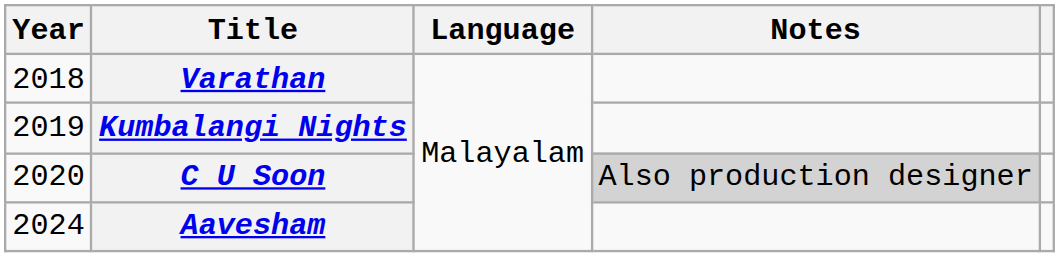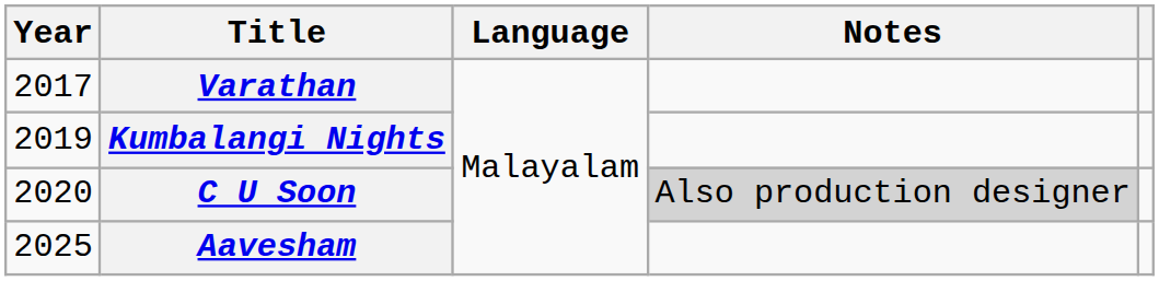 <table class="wikitable sortable plainrowheaders">
 <tr style="text-align:center;">
 <th>Year</th>
 <th>Title</th>
 <th>Language</th>
 <th class="unsortable">Notes</th>
 <th class="unsortable"></th>
 </tr>
 <tr>
-<td>2018</td>
+<td>2017</td>
 <th scope="row"><em><a href='#'>Varathan</a></em></th>
 <td rowspan="4">Malayalam</td>
 <td></td>
 <td></td>
 </tr>
 <tr>
 <td>2019</td>
 <th scope="row"><em><a href='#'>Kumbalangi Nights</a></em></th>
 <td></td>
 <td></td>
 </tr>
 <tr>
 <td>2020</td>
 <th scope="row"><em><a href='#'>C U Soon</a></em></th>
 <td style="background: lightgrey;">Also production designer</td>
 <td></td>
 </tr>
 <tr>
-<td>2024</td>
+<td>2025</td>
 <th scope="row"><em><a href='#'>Aavesham</a></em></th>
 <td></td>
 <td></td>
 </tr>
 </table>
